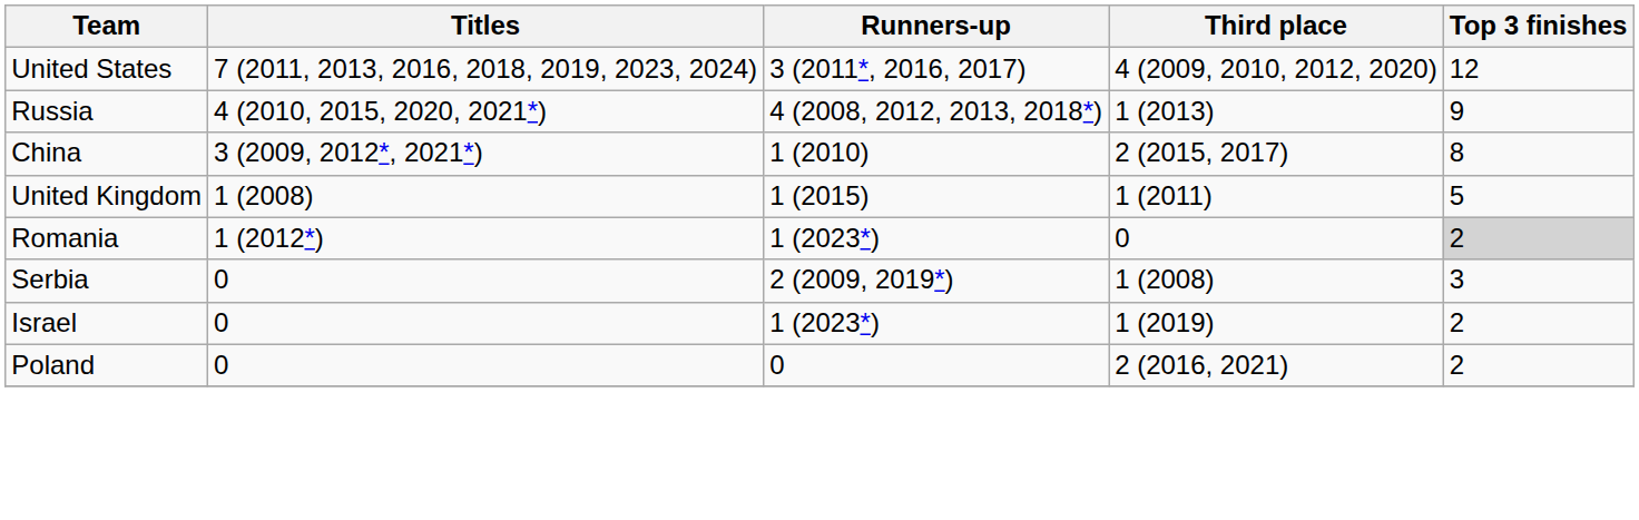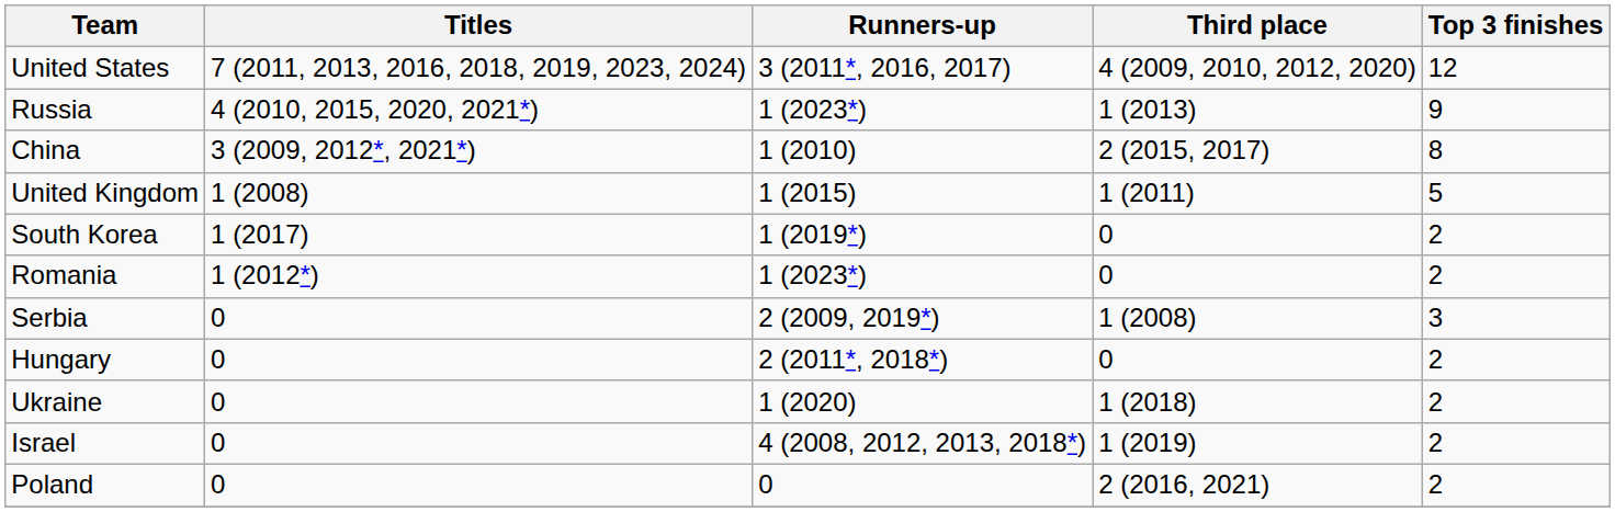 <table class="wikitable sortable">
 <tr>
 <th>Team</th>
 <th>Titles</th>
 <th>Runners-up</th>
 <th>Third place</th>
 <th>Top 3 finishes</th>
 </tr>
 <tr>
 <td>United States</td>
 <td>7 (2011, 2013, 2016, 2018, 2019, 2023, 2024)</td>
 <td>3 (2011<a href='#'>*</a>, 2016, 2017)</td>
 <td>4 (2009, 2010, 2012, 2020)</td>
 <td>12</td>
 </tr>
 <tr>
 <td>Russia</td>
 <td>4 (2010, 2015, 2020, 2021<a href='#'>*</a>)</td>
-<td>4 (2008, 2012, 2013, 2018<a href='#'>*</a>)</td>
+<td>1 (2023<a href='#'>*</a>)</td>
 <td>1 (2013)</td>
 <td>9</td>
 </tr>
 <tr>
 <td>China</td>
 <td>3 (2009, 2012<a href='#'>*</a>, 2021<a href='#'>*</a>)</td>
 <td>1 (2010)</td>
 <td>2 (2015, 2017)</td>
 <td>8</td>
 </tr>
 <tr>
 <td>United Kingdom</td>
 <td>1 (2008)</td>
 <td>1 (2015)</td>
 <td>1 (2011)</td>
 <td>5</td>
 </tr>
 <tr>
+<td>South Korea</td>
+<td>1 (2017)</td>
+<td>1 (2019<a href='#'>*</a>)</td>
+<td>0</td>
+<td>2</td>
+</tr>
+<tr>
 <td>Romania</td>
 <td>1 (2012<a href='#'>*</a>)</td>
 <td>1 (2023<a href='#'>*</a>)</td>
 <td>0</td>
-<td style="background: lightgrey;">2</td>
+<td>2</td>
 </tr>
 <tr>
 <td>Serbia</td>
 <td>0</td>
 <td>2 (2009, 2019<a href='#'>*</a>)</td>
 <td>1 (2008)</td>
 <td>3</td>
 </tr>
 <tr>
+<td>Hungary</td>
+<td>0</td>
+<td>2 (2011<a href='#'>*</a>, 2018<a href='#'>*</a>)</td>
+<td>0</td>
+<td>2</td>
+</tr>
+<tr>
+<td>Ukraine</td>
+<td>0</td>
+<td>1 (2020)</td>
+<td>1 (2018)</td>
+<td>2</td>
+</tr>
+<tr>
 <td>Israel</td>
 <td>0</td>
-<td>1 (2023<a href='#'>*</a>)</td>
+<td>4 (2008, 2012, 2013, 2018<a href='#'>*</a>)</td>
 <td>1 (2019)</td>
 <td>2</td>
 </tr>
 <tr>
 <td>Poland</td>
 <td>0</td>
 <td>0</td>
 <td>2 (2016, 2021)</td>
 <td>2</td>
 </tr>
 <tr>
 </tr>
 </table>
